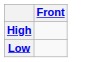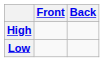 <table class="wikitable" style="text-align: center;">
 <tr>
 <th></th>
 <th><a href='#'>Front</a></th>
+<th><a href='#'>Back</a></th>
 </tr>
 <tr>
 <th><a href='#'>High</a></th>
+<td></td>
 <td></td>
 </tr>
 <tr>
 <th><a href='#'>Low</a></th>
 <td></td>
+<td></td>
 </tr>
 </table>
